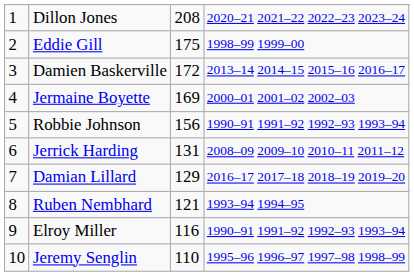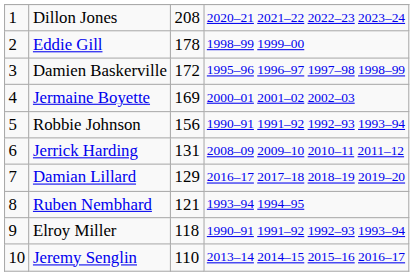 <table class="wikitable">
 <tr>
 </tr>
 <tr>
 <td>1</td>
 <td>Dillon Jones</td>
 <td>208</td>
 <td style="font-size:80%;"><a href='#'>2020–21</a> <a href='#'>2021–22</a> <a href='#'>2022–23</a> <a href='#'>2023–24</a></td>
 </tr>
 <tr>
 <td>2</td>
 <td><a href='#'>Eddie Gill</a></td>
-<td>175</td>
+<td>178</td>
 <td style="font-size:80%;"><a href='#'>1998–99</a> <a href='#'>1999–00</a></td>
 </tr>
 <tr>
 <td>3</td>
 <td>Damien Baskerville</td>
 <td>172</td>
-<td style="font-size:80%;"><a href='#'>2013–14</a> <a href='#'>2014–15</a> <a href='#'>2015–16</a> <a href='#'>2016–17</a></td>
+<td style="font-size:80%;"><a href='#'>1995–96</a> <a href='#'>1996–97</a> <a href='#'>1997–98</a> <a href='#'>1998–99</a></td>
 </tr>
 <tr>
 <td>4</td>
 <td><a href='#'>Jermaine Boyette</a></td>
 <td>169</td>
 <td style="font-size:80%;"><a href='#'>2000–01</a> <a href='#'>2001–02</a> <a href='#'>2002–03</a></td>
 </tr>
 <tr>
 <td>5</td>
 <td>Robbie Johnson</td>
 <td>156</td>
 <td style="font-size:80%;"><a href='#'>1990–91</a> <a href='#'>1991–92</a> <a href='#'>1992–93</a> <a href='#'>1993–94</a></td>
 </tr>
 <tr>
 <td>6</td>
 <td><a href='#'>Jerrick Harding</a></td>
 <td>131</td>
 <td style="font-size:80%;"><a href='#'>2008–09</a> <a href='#'>2009–10</a> <a href='#'>2010–11</a> <a href='#'>2011–12</a></td>
 </tr>
 <tr>
 <td>7</td>
 <td><a href='#'>Damian Lillard</a></td>
 <td>129</td>
 <td style="font-size:80%;"><a href='#'>2016–17</a> <a href='#'>2017–18</a> <a href='#'>2018–19</a> <a href='#'>2019–20</a></td>
 </tr>
 <tr>
 <td>8</td>
 <td><a href='#'>Ruben Nembhard</a></td>
 <td>121</td>
 <td style="font-size:80%;"><a href='#'>1993–94</a> <a href='#'>1994–95</a></td>
 </tr>
 <tr>
 <td>9</td>
 <td>Elroy Miller</td>
-<td>116</td>
+<td>118</td>
 <td style="font-size:80%;"><a href='#'>1990–91</a> <a href='#'>1991–92</a> <a href='#'>1992–93</a> <a href='#'>1993–94</a></td>
 </tr>
 <tr>
 <td>10</td>
 <td><a href='#'>Jeremy Senglin</a></td>
 <td>110</td>
-<td style="font-size:80%;"><a href='#'>1995–96</a> <a href='#'>1996–97</a> <a href='#'>1997–98</a> <a href='#'>1998–99</a></td>
+<td style="font-size:80%;"><a href='#'>2013–14</a> <a href='#'>2014–15</a> <a href='#'>2015–16</a> <a href='#'>2016–17</a></td>
 </tr>
 </table>
